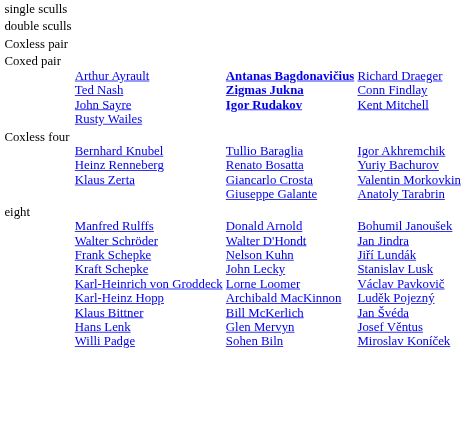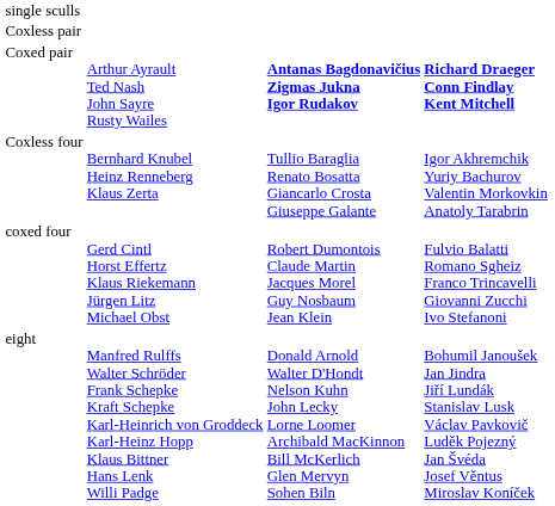 <table>
 <tr>
 <td>single sculls<br></td>
-<td></td>
-<td></td>
-<td></td>
-</tr>
-<tr valign="top">
-<td>double sculls<br></td>
 <td></td>
 <td></td>
 <td></td>
 </tr>
 <tr valign="top">
 <td>Coxless pair<br></td>
 <td></td>
 <td></td>
 <td></td>
 </tr>
 <tr valign="top">
 <td>Coxed pair<br></td>
 <td><br><a href='#'>Arthur Ayrault</a><br><a href='#'>Ted Nash</a><br><a href='#'>John Sayre</a><br><a href='#'>Rusty Wailes</a></td>
 <td><strong><br><a href='#'>Antanas Bagdonavičius</a><br><a href='#'>Zigmas Jukna</a><br><a href='#'>Igor Rudakov</a></strong></td>
-<td><br><a href='#'>Richard Draeger</a><br><a href='#'>Conn Findlay</a><br><a href='#'>Kent Mitchell</a></td>
+<td><strong><br><a href='#'>Richard Draeger</a><br><a href='#'>Conn Findlay</a><br><a href='#'>Kent Mitchell</a></strong></td>
 </tr>
 <tr valign="top">
 <td>Coxless four<br></td>
 <td><br><a href='#'>Bernhard Knubel</a><br><a href='#'>Heinz Renneberg</a><br><a href='#'>Klaus Zerta</a></td>
 <td><br><a href='#'>Tullio Baraglia</a><br><a href='#'>Renato Bosatta</a><br><a href='#'>Giancarlo Crosta</a><br><a href='#'>Giuseppe Galante</a></td>
 <td><br><a href='#'>Igor Akhremchik</a><br><a href='#'>Yuriy Bachurov</a><br><a href='#'>Valentin Morkovkin</a><br><a href='#'>Anatoly Tarabrin</a></td>
 </tr>
 <tr valign="top">
+<td>coxed four<br></td>
+<td><br><a href='#'>Gerd Cintl</a><br><a href='#'>Horst Effertz</a><br><a href='#'>Klaus Riekemann</a><br><a href='#'>Jürgen Litz</a><br><a href='#'>Michael Obst</a></td>
+<td><br><a href='#'>Robert Dumontois</a><br><a href='#'>Claude Martin</a><br><a href='#'>Jacques Morel</a><br><a href='#'>Guy Nosbaum</a><br><a href='#'>Jean Klein</a></td>
+<td><br><a href='#'>Fulvio Balatti</a><br><a href='#'>Romano Sgheiz</a><br><a href='#'>Franco Trincavelli</a><br><a href='#'>Giovanni Zucchi</a><br><a href='#'>Ivo Stefanoni</a></td>
+</tr>
+<tr valign="top">
 <td>eight<br></td>
 <td><br><a href='#'>Manfred Rulffs</a><br><a href='#'>Walter Schröder</a><br><a href='#'>Frank Schepke</a><br><a href='#'>Kraft Schepke</a><br><a href='#'>Karl-Heinrich von Groddeck</a><br><a href='#'>Karl-Heinz Hopp</a><br><a href='#'>Klaus Bittner</a><br><a href='#'>Hans Lenk</a><br><a href='#'>Willi Padge</a></td>
 <td><br><a href='#'>Donald Arnold</a><br><a href='#'>Walter D'Hondt</a><br><a href='#'>Nelson Kuhn</a><br><a href='#'>John Lecky</a><br><a href='#'>Lorne Loomer</a><br><a href='#'>Archibald MacKinnon</a><br><a href='#'>Bill McKerlich</a><br><a href='#'>Glen Mervyn</a><br><a href='#'>Sohen Biln</a></td>
 <td><br><a href='#'>Bohumil Janoušek</a><br><a href='#'>Jan Jindra</a><br><a href='#'>Jiří Lundák</a><br><a href='#'>Stanislav Lusk</a><br><a href='#'>Václav Pavkovič</a><br><a href='#'>Luděk Pojezný</a><br><a href='#'>Jan Švéda</a><br><a href='#'>Josef Věntus</a><br><a href='#'>Miroslav Koníček</a></td>
 </tr>
 </table>
